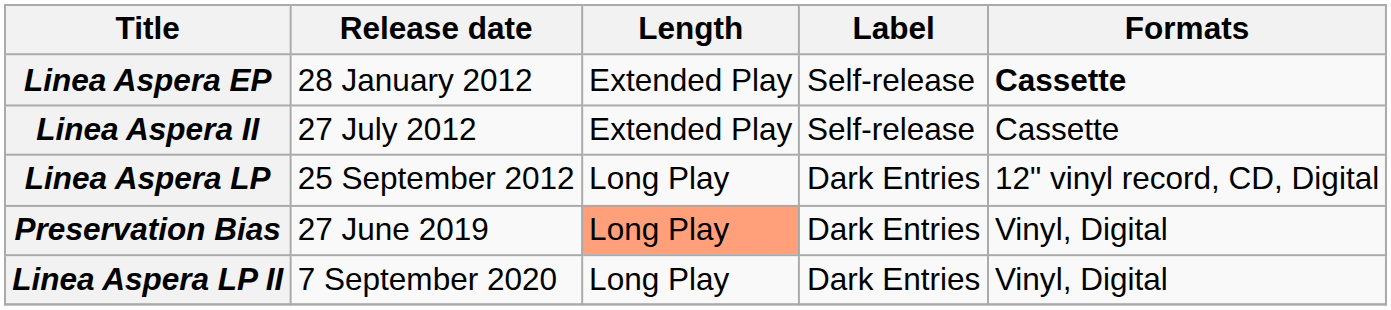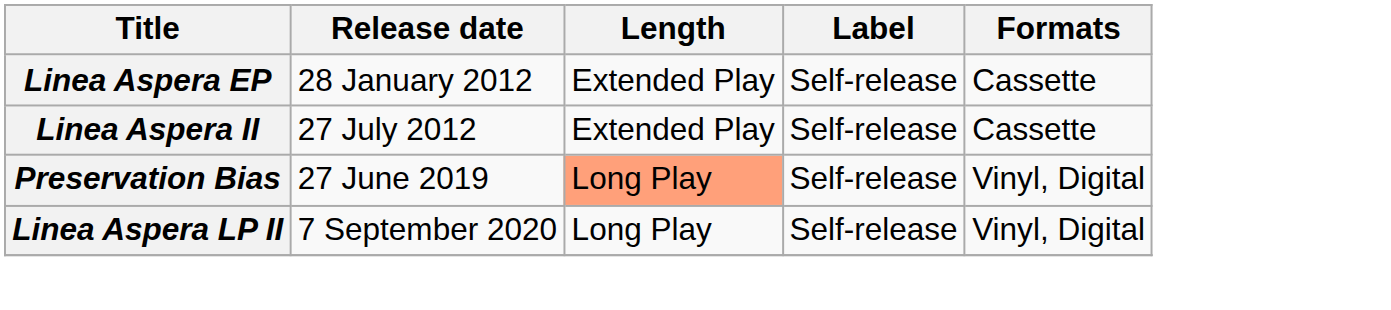 <table class="wikitable plainrowheaders sortable">
 <tr>
 <th scope="col">Title</th>
 <th scope="col">Release date</th>
 <th scope="col">Length</th>
 <th scope="col">Label</th>
 <th scope="col" class="unsortable">Formats</th>
 </tr>
 <tr>
 <th scope="row"><em>Linea Aspera EP</em></th>
 <td>28 January 2012</td>
 <td>Extended Play</td>
 <td>Self-release</td>
-<td><strong>Cassette</strong></td>
+<td>Cassette</td>
 </tr>
 <tr>
 <th scope="row"><em>Linea Aspera II</em></th>
 <td>27 July 2012</td>
 <td>Extended Play</td>
 <td>Self-release</td>
 <td>Cassette</td>
 </tr>
 <tr>
-<th scope="row"><em>Linea Aspera LP</em></th>
-<td>25 September 2012</td>
-<td>Long Play</td>
-<td>Dark Entries</td>
-<td>12" vinyl record, CD, Digital</td>
-</tr>
-<tr>
 <th scope="row"><em>Preservation Bias</em></th>
 <td>27 June 2019</td>
 <td style="background: lightsalmon;">Long Play</td>
-<td>Dark Entries</td>
+<td>Self-release</td>
 <td>Vinyl, Digital</td>
 </tr>
 <tr>
 <th scope="row"><em>Linea Aspera LP II</em></th>
 <td>7 September 2020</td>
 <td>Long Play</td>
-<td>Dark Entries</td>
+<td>Self-release</td>
 <td>Vinyl, Digital</td>
 </tr>
 <tr>
 </tr>
 </table>
